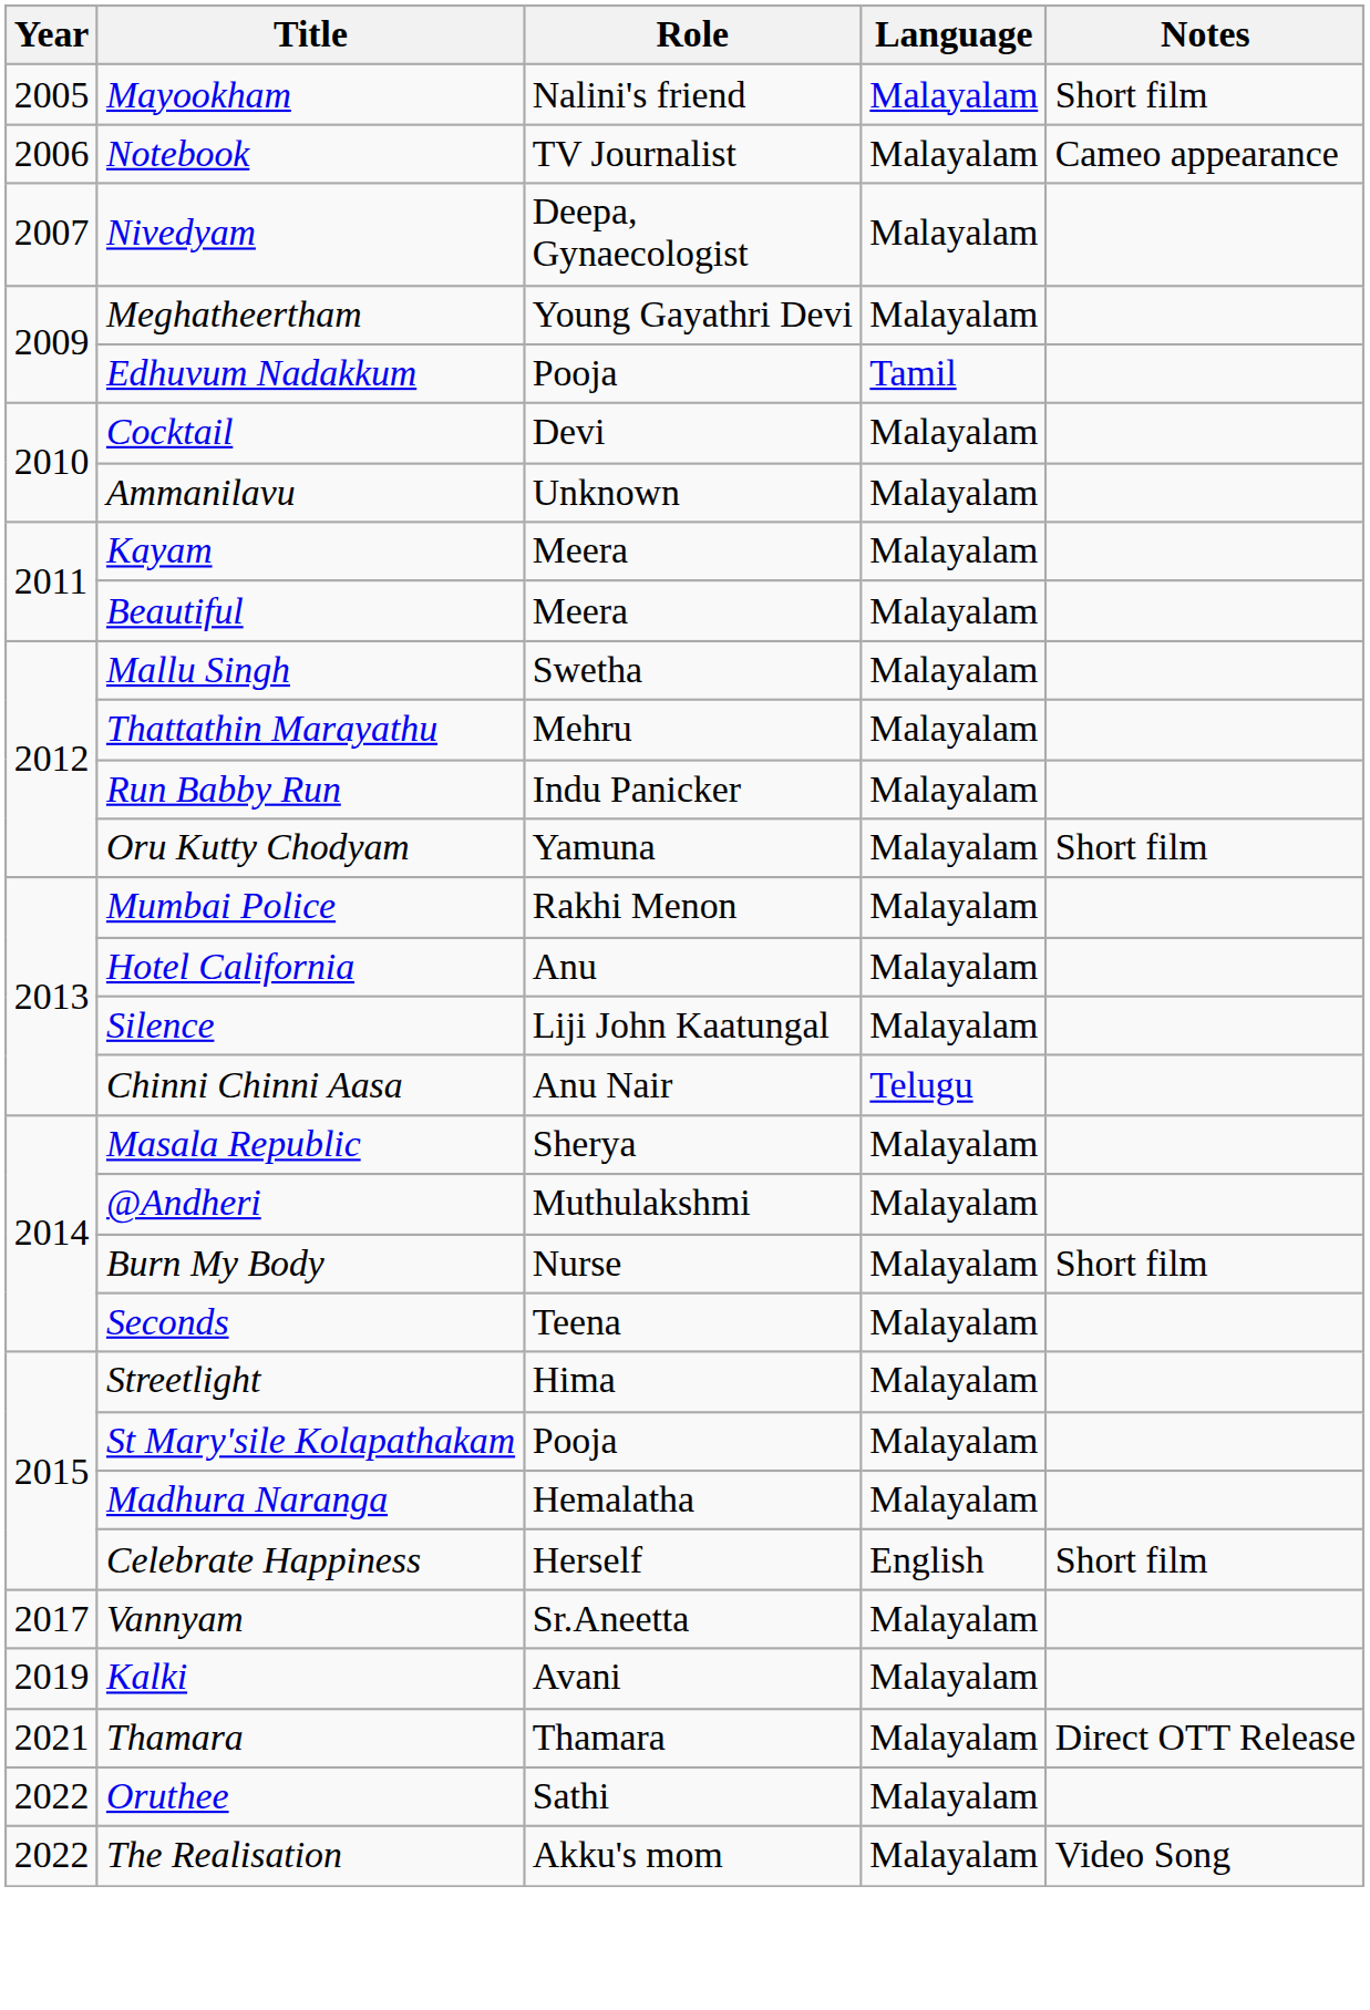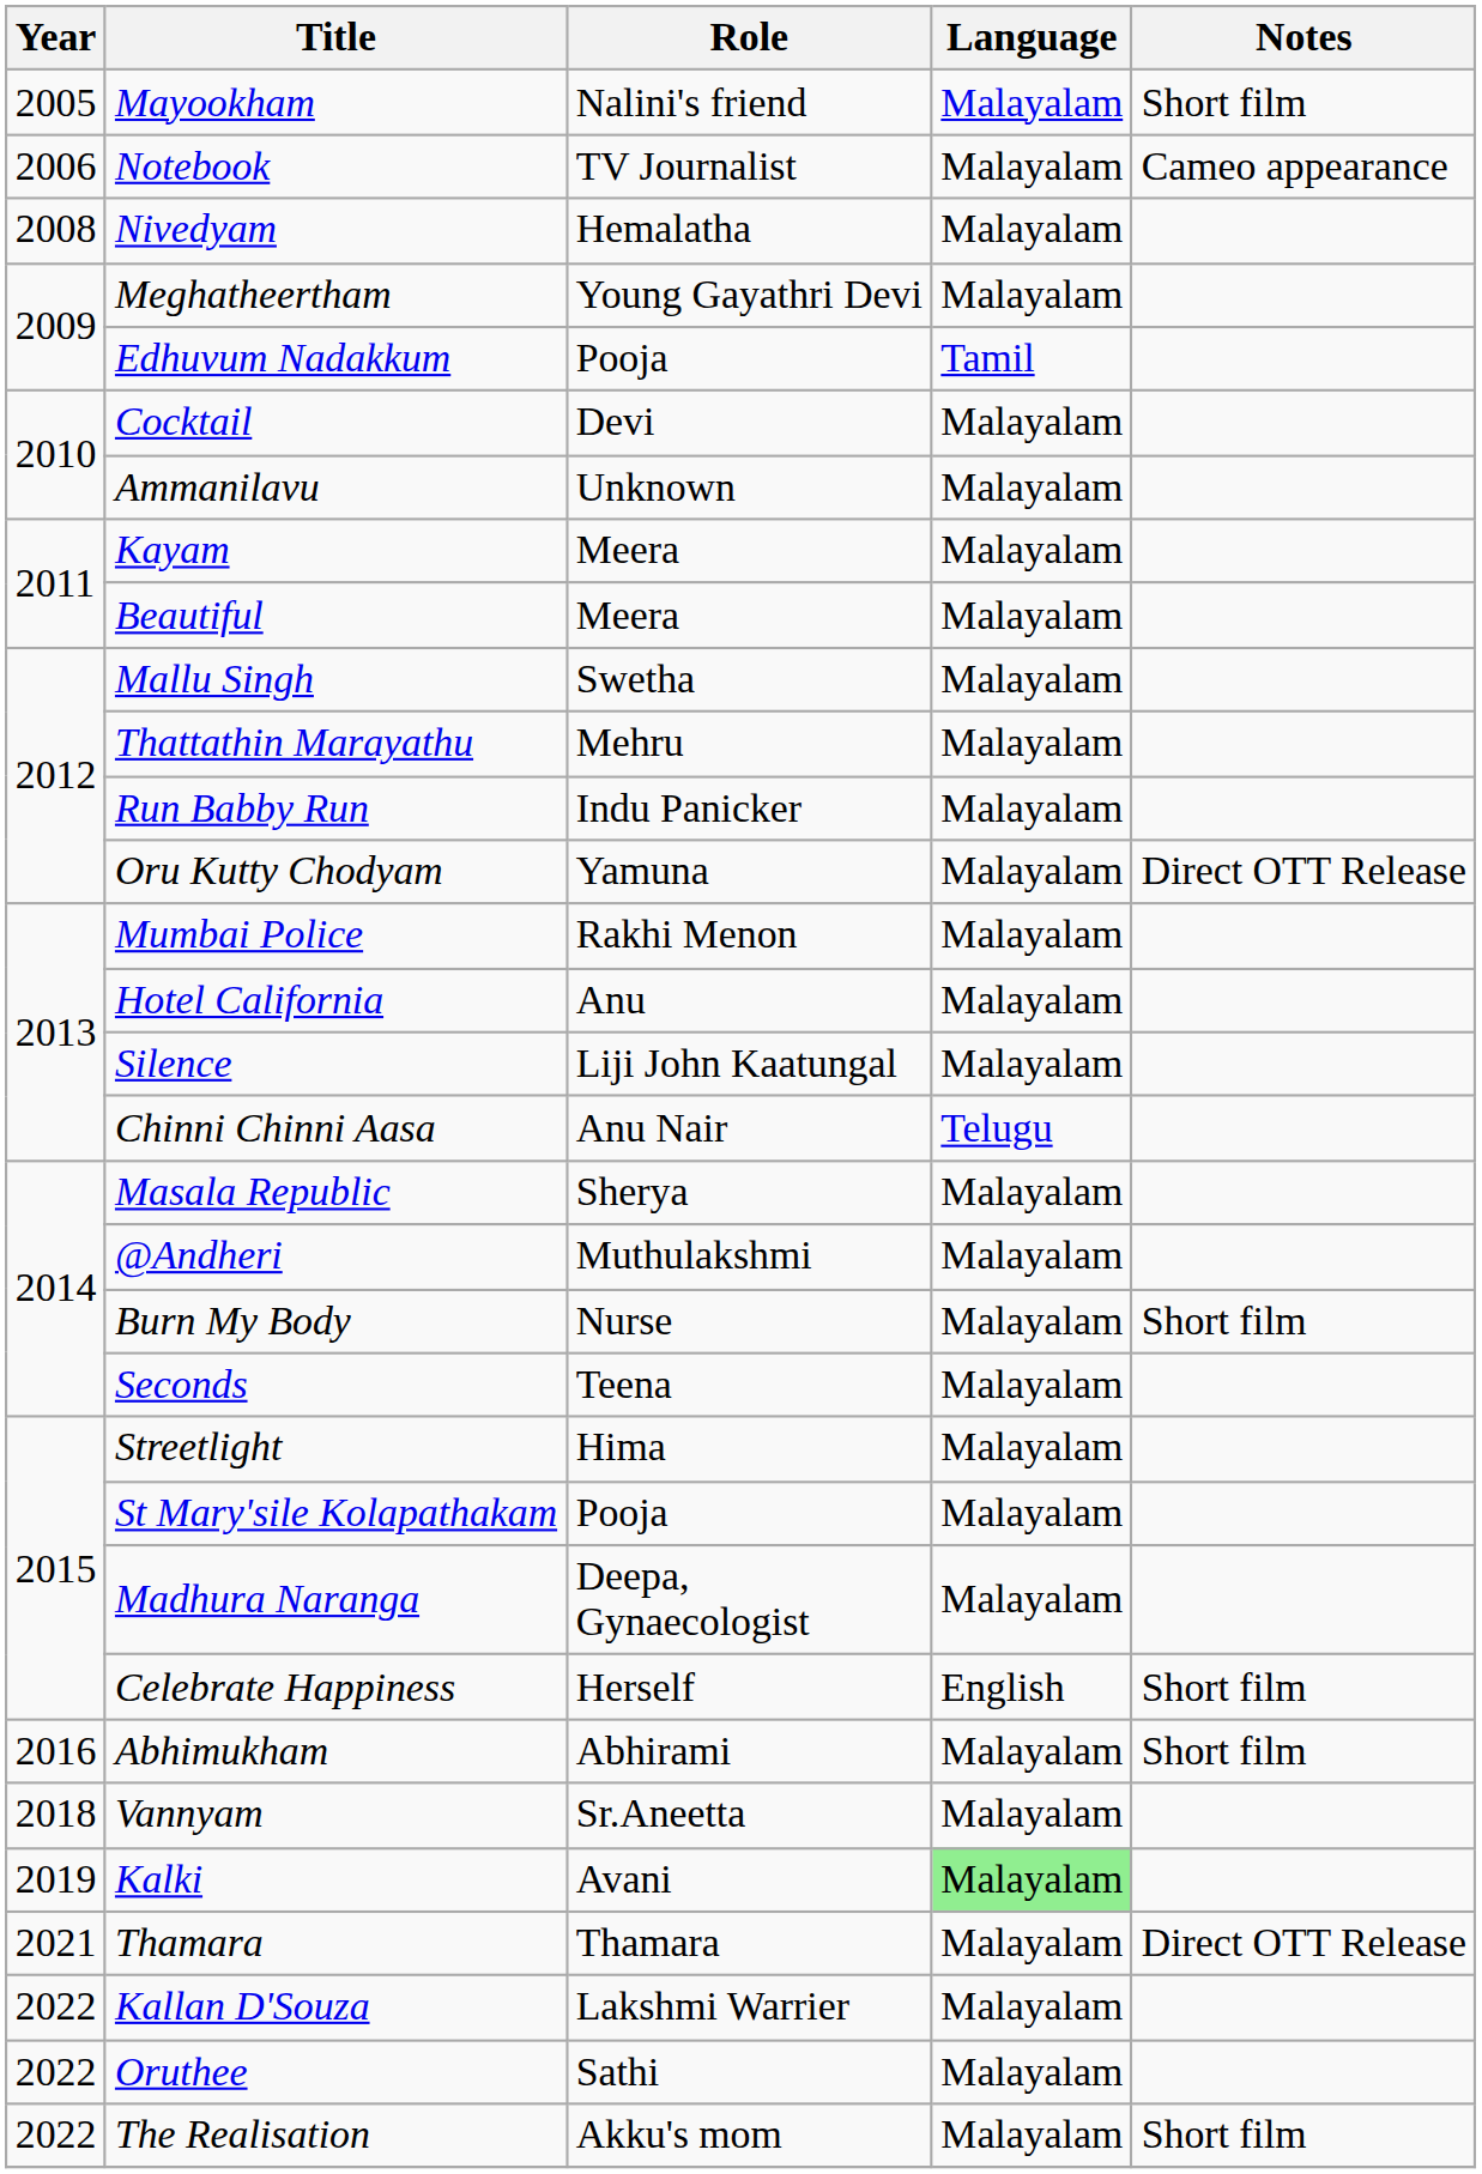 <table class="wikitable sortable">
 <tr>
 <th>Year</th>
 <th>Title</th>
 <th>Role</th>
 <th>Language</th>
 <th>Notes</th>
 </tr>
 <tr>
 <td rowspan=1>2005</td>
 <td><em><a href='#'>Mayookham</a></em></td>
 <td>Nalini's friend</td>
 <td><a href='#'>Malayalam</a></td>
 <td>Short film</td>
 </tr>
 <tr>
 <td rowspan=1>2006</td>
 <td><em><a href='#'>Notebook</a></em></td>
 <td>TV Journalist</td>
 <td>Malayalam</td>
 <td>Cameo appearance</td>
 </tr>
 <tr>
-<td rowspan=1>2007</td>
+<td rowspan=1>2008</td>
 <td><em><a href='#'>Nivedyam</a></em></td>
-<td>Deepa, <br>Gynaecologist</td>
+<td>Hemalatha</td>
 <td>Malayalam</td>
 <td></td>
 </tr>
 <tr>
 <td rowspan=2>2009</td>
 <td><em>Meghatheertham</em></td>
 <td>Young Gayathri Devi</td>
 <td>Malayalam</td>
 <td></td>
 </tr>
 <tr>
 <td><em><a href='#'>Edhuvum Nadakkum</a></em></td>
 <td>Pooja</td>
 <td><a href='#'>Tamil</a></td>
 <td></td>
 </tr>
 <tr>
 <td rowspan=2>2010</td>
 <td><em><a href='#'>Cocktail</a></em></td>
 <td>Devi</td>
 <td>Malayalam</td>
 <td></td>
 </tr>
 <tr>
 <td><em>Ammanilavu</em></td>
 <td>Unknown</td>
 <td>Malayalam</td>
 <td></td>
 </tr>
 <tr>
 <td rowspan=2>2011</td>
 <td><em><a href='#'>Kayam</a></em></td>
 <td>Meera</td>
 <td>Malayalam</td>
 <td></td>
 </tr>
 <tr>
 <td><em><a href='#'>Beautiful</a></em></td>
 <td>Meera</td>
 <td>Malayalam</td>
 <td></td>
 </tr>
 <tr>
 <td rowspan=4>2012</td>
 <td><em><a href='#'>Mallu Singh</a></em></td>
 <td>Swetha</td>
 <td>Malayalam</td>
 <td></td>
 </tr>
 <tr>
 <td><em><a href='#'>Thattathin Marayathu</a></em></td>
 <td>Mehru</td>
 <td>Malayalam</td>
 <td></td>
 </tr>
 <tr>
 <td><em><a href='#'>Run Babby Run</a></em></td>
 <td>Indu Panicker</td>
 <td>Malayalam</td>
 <td></td>
 </tr>
 <tr>
 <td><em>Oru Kutty Chodyam</em></td>
 <td>Yamuna</td>
 <td>Malayalam</td>
-<td>Short film</td>
+<td>Direct OTT Release</td>
 </tr>
 <tr>
 <td rowspan=4>2013</td>
 <td><em><a href='#'>Mumbai Police</a></em></td>
 <td>Rakhi Menon</td>
 <td>Malayalam</td>
 <td></td>
 </tr>
 <tr>
 <td><em><a href='#'>Hotel California</a></em></td>
 <td>Anu</td>
 <td>Malayalam</td>
 <td></td>
 </tr>
 <tr>
 <td><em> <a href='#'>Silence</a> </em></td>
 <td>Liji John Kaatungal</td>
 <td>Malayalam</td>
 <td></td>
 </tr>
 <tr>
 <td><em>Chinni Chinni Aasa</em></td>
 <td>Anu Nair</td>
 <td><a href='#'>Telugu</a></td>
 <td></td>
 </tr>
 <tr>
 <td rowspan=4>2014</td>
 <td><em> <a href='#'>Masala Republic</a> </em></td>
 <td>Sherya</td>
 <td>Malayalam</td>
 <td></td>
 </tr>
 <tr>
 <td><em><a href='#'>@Andheri</a></em></td>
 <td>Muthulakshmi</td>
 <td>Malayalam</td>
 <td></td>
 </tr>
 <tr>
 <td><em>Burn My Body</em></td>
 <td>Nurse</td>
 <td>Malayalam</td>
 <td>Short film</td>
 </tr>
 <tr>
 <td><em><a href='#'>Seconds</a></em></td>
 <td>Teena</td>
 <td>Malayalam</td>
 <td></td>
 </tr>
 <tr>
 <td rowspan=4>2015</td>
 <td><em>Streetlight</em></td>
 <td>Hima</td>
 <td>Malayalam</td>
 <td></td>
 </tr>
 <tr>
 <td><em><a href='#'>St Mary'sile Kolapathakam</a></em></td>
 <td>Pooja</td>
 <td>Malayalam</td>
 <td></td>
 </tr>
 <tr>
 <td><em><a href='#'>Madhura Naranga</a></em></td>
-<td>Hemalatha</td>
+<td>Deepa, <br>Gynaecologist</td>
 <td>Malayalam</td>
 <td></td>
 </tr>
 <tr>
 <td><em>Celebrate Happiness</em></td>
 <td>Herself</td>
 <td>English</td>
 <td>Short film</td>
 </tr>
 <tr>
-<td rowspan=1>2017</td>
+<td rowspan=1>2016</td>
+<td><em>Abhimukham </em></td>
+<td>Abhirami</td>
+<td>Malayalam</td>
+<td>Short film</td>
+</tr>
+<tr>
+<td rowspan=1>2018</td>
 <td><em>Vannyam</em></td>
 <td>Sr.Aneetta</td>
 <td>Malayalam</td>
 <td></td>
 </tr>
 <tr>
 <td>2019</td>
 <td><em><a href='#'>Kalki</a></em></td>
 <td>Avani</td>
-<td>Malayalam</td>
+<td style="background: lightgreen;">Malayalam</td>
 <td></td>
 </tr>
 <tr>
 <td>2021</td>
 <td><em>Thamara</em></td>
 <td>Thamara</td>
 <td>Malayalam</td>
 <td>Direct OTT Release</td>
+</tr>
+<tr>
+<td>2022</td>
+<td><em><a href='#'>Kallan D'Souza</a></em></td>
+<td>Lakshmi Warrier</td>
+<td>Malayalam</td>
+<td></td>
 </tr>
 <tr>
 <td>2022</td>
 <td><em><a href='#'>Oruthee</a></em></td>
 <td>Sathi</td>
 <td>Malayalam</td>
 <td></td>
 </tr>
 <tr>
 <td>2022</td>
 <td><em>The Realisation</em></td>
 <td>Akku's mom</td>
 <td>Malayalam</td>
-<td>Video Song</td>
+<td>Short film</td>
 </tr>
 <tr>
 </tr>
 </table>
